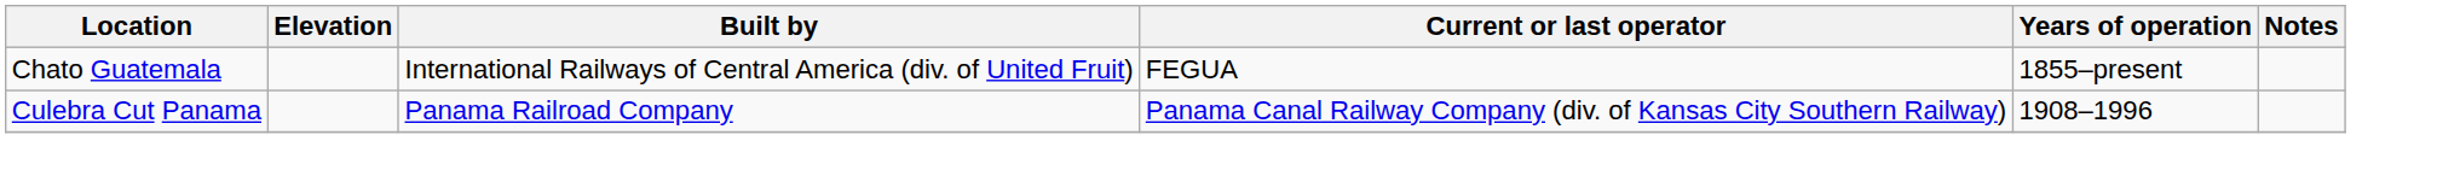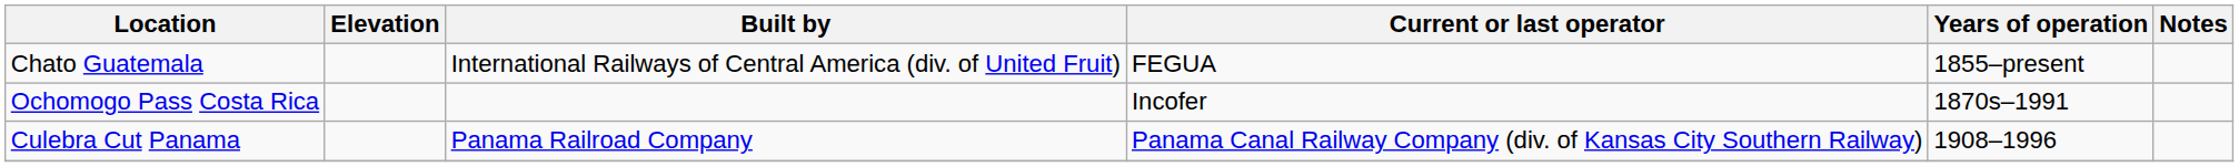 <table class="wikitable">
 <tr>
 <th>Location</th>
 <th>Elevation</th>
 <th>Built by</th>
 <th>Current or last operator</th>
 <th>Years of operation</th>
 <th>Notes</th>
 </tr>
 <tr>
 <td>Chato <a href='#'>Guatemala</a></td>
 <td></td>
 <td>International Railways of Central America (div. of <a href='#'>United Fruit</a>)</td>
 <td>FEGUA</td>
 <td>1855–present</td>
 <td></td>
 </tr>
 <tr>
+<td><a href='#'>Ochomogo Pass</a> <a href='#'>Costa Rica</a></td>
+<td></td>
+<td></td>
+<td>Incofer</td>
+<td>1870s–1991</td>
+<td></td>
+</tr>
+<tr>
 <td><a href='#'>Culebra Cut</a> <a href='#'>Panama</a></td>
 <td></td>
 <td><a href='#'>Panama Railroad Company</a></td>
 <td><a href='#'>Panama Canal Railway Company</a> (div. of <a href='#'>Kansas City Southern Railway</a>)</td>
 <td>1908–1996</td>
 <td></td>
 </tr>
 <tr>
 </tr>
 </table>
